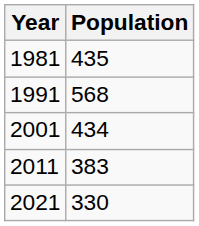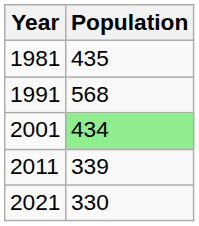 <table class=wikitable>
 <tr>
 <th>Year</th>
 <th>Population</th>
 </tr>
 <tr>
 <td>1981</td>
 <td>435</td>
 </tr>
 <tr>
 <td>1991</td>
 <td>568</td>
 </tr>
 <tr>
 <td>2001</td>
-<td>434</td>
+<td style="background: lightgreen;">434</td>
 </tr>
 <tr>
 <td>2011</td>
-<td>383</td>
+<td>339</td>
 </tr>
 <tr>
 <td>2021</td>
 <td>330</td>
 </tr>
 </table>
